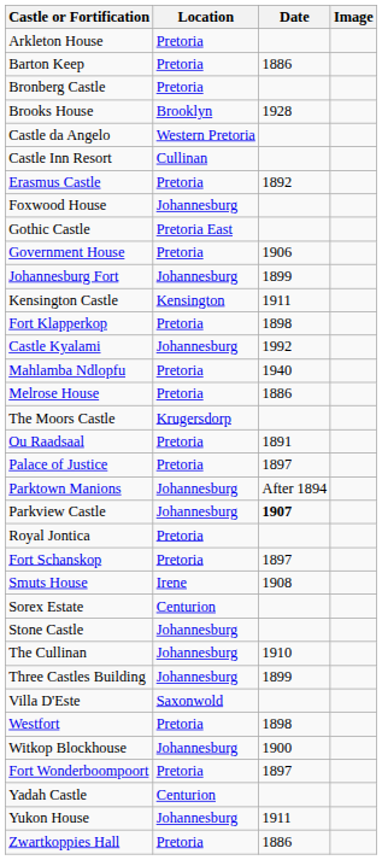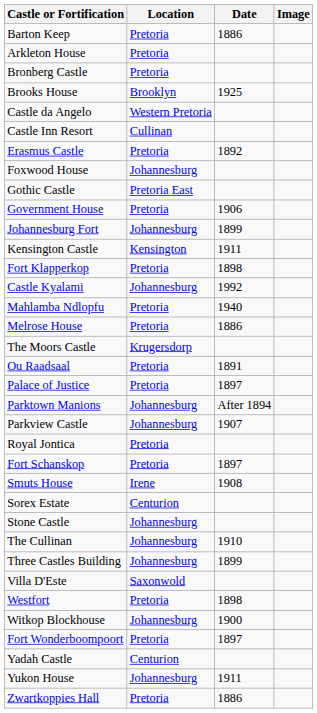 <table class="wikitable">
 <tr>
 <th>Castle or Fortification</th>
 <th>Location</th>
 <th>Date</th>
 <th>Image</th>
 </tr>
 <tr>
+<td>Barton Keep</td>
+<td><a href='#'>Pretoria</a></td>
+<td>1886</td>
+<td></td>
+</tr>
+<tr>
 <td>Arkleton House</td>
 <td><a href='#'>Pretoria</a></td>
 <td></td>
-<td></td>
-</tr>
-<tr>
-<td>Barton Keep</td>
-<td><a href='#'>Pretoria</a></td>
-<td>1886</td>
 <td></td>
 </tr>
 <tr>
 <td>Bronberg Castle</td>
 <td><a href='#'>Pretoria</a></td>
 <td></td>
 <td></td>
 </tr>
 <tr>
 <td>Brooks House</td>
 <td><a href='#'>Brooklyn</a></td>
-<td>1928</td>
+<td>1925</td>
 <td></td>
 </tr>
 <tr>
 <td>Castle da Angelo</td>
 <td><a href='#'>Western Pretoria</a></td>
 <td></td>
 <td></td>
 </tr>
 <tr>
 <td>Castle Inn Resort</td>
 <td><a href='#'>Cullinan</a></td>
 <td></td>
 <td></td>
 </tr>
 <tr>
 <td><a href='#'>Erasmus Castle</a></td>
 <td><a href='#'>Pretoria</a></td>
 <td>1892</td>
 <td></td>
 </tr>
 <tr>
 <td>Foxwood House</td>
 <td><a href='#'>Johannesburg</a></td>
 <td></td>
 <td></td>
 </tr>
 <tr>
 <td>Gothic Castle</td>
 <td><a href='#'>Pretoria East</a></td>
 <td></td>
 <td></td>
 </tr>
 <tr>
 <td><a href='#'>Government House</a></td>
 <td><a href='#'>Pretoria</a></td>
 <td>1906</td>
 <td></td>
 </tr>
 <tr>
 <td><a href='#'>Johannesburg Fort</a></td>
 <td><a href='#'>Johannesburg</a></td>
 <td>1899</td>
 <td></td>
 </tr>
 <tr>
 <td>Kensington Castle</td>
 <td><a href='#'>Kensington</a></td>
 <td>1911</td>
 <td></td>
 </tr>
 <tr>
 <td><a href='#'>Fort Klapperkop</a></td>
 <td><a href='#'>Pretoria</a></td>
 <td>1898</td>
 <td></td>
 </tr>
 <tr>
 <td><a href='#'>Castle Kyalami</a></td>
 <td><a href='#'>Johannesburg</a></td>
 <td>1992</td>
 <td></td>
 </tr>
 <tr>
 <td><a href='#'>Mahlamba Ndlopfu</a></td>
 <td><a href='#'>Pretoria</a></td>
 <td>1940</td>
 <td></td>
 </tr>
 <tr>
 <td><a href='#'>Melrose House</a></td>
 <td><a href='#'>Pretoria</a></td>
 <td>1886</td>
 <td></td>
 </tr>
 <tr>
 <td>The Moors Castle</td>
 <td><a href='#'>Krugersdorp</a></td>
 <td></td>
 <td></td>
 </tr>
 <tr>
 <td><a href='#'>Ou Raadsaal</a></td>
 <td><a href='#'>Pretoria</a></td>
 <td>1891</td>
 <td></td>
 </tr>
 <tr>
 <td><a href='#'>Palace of Justice</a></td>
 <td><a href='#'>Pretoria</a></td>
 <td>1897</td>
 <td></td>
 </tr>
 <tr>
 <td><a href='#'>Parktown Manions</a></td>
 <td><a href='#'>Johannesburg</a></td>
 <td>After 1894</td>
 <td></td>
 </tr>
 <tr>
 <td>Parkview Castle</td>
 <td><a href='#'>Johannesburg</a></td>
-<td><strong>1907</strong></td>
+<td>1907</td>
 <td></td>
 </tr>
 <tr>
 <td>Royal Jontica</td>
 <td><a href='#'>Pretoria</a></td>
 <td></td>
 <td></td>
 </tr>
 <tr>
 <td><a href='#'>Fort Schanskop</a></td>
 <td><a href='#'>Pretoria</a></td>
 <td>1897</td>
 <td></td>
 </tr>
 <tr>
 <td><a href='#'>Smuts House</a></td>
 <td><a href='#'>Irene</a></td>
 <td>1908</td>
 <td></td>
 </tr>
 <tr>
 <td>Sorex Estate</td>
 <td><a href='#'>Centurion</a></td>
 <td></td>
 <td></td>
 </tr>
 <tr>
 <td>Stone Castle</td>
 <td><a href='#'>Johannesburg</a></td>
 <td></td>
 <td></td>
 </tr>
 <tr>
 <td>The Cullinan</td>
 <td><a href='#'>Johannesburg</a></td>
 <td>1910</td>
 <td></td>
 </tr>
 <tr>
 <td>Three Castles Building</td>
 <td><a href='#'>Johannesburg</a></td>
 <td>1899</td>
 <td></td>
 </tr>
 <tr>
 <td>Villa D'Este</td>
 <td><a href='#'>Saxonwold</a></td>
 <td></td>
 <td></td>
 </tr>
 <tr>
 <td><a href='#'>Westfort</a></td>
 <td><a href='#'>Pretoria</a></td>
 <td>1898</td>
 <td></td>
 </tr>
 <tr>
 <td>Witkop Blockhouse</td>
 <td><a href='#'>Johannesburg</a></td>
 <td>1900</td>
 <td></td>
 </tr>
 <tr>
 <td><a href='#'>Fort Wonderboompoort</a></td>
 <td><a href='#'>Pretoria</a></td>
 <td>1897</td>
 <td></td>
 </tr>
 <tr>
 <td>Yadah Castle</td>
 <td><a href='#'>Centurion</a></td>
 <td></td>
 <td></td>
 </tr>
 <tr>
 <td>Yukon House</td>
 <td><a href='#'>Johannesburg</a></td>
 <td>1911</td>
 <td></td>
 </tr>
 <tr>
 <td><a href='#'>Zwartkoppies Hall</a></td>
 <td><a href='#'>Pretoria</a></td>
 <td>1886</td>
 <td></td>
 </tr>
 </table>
